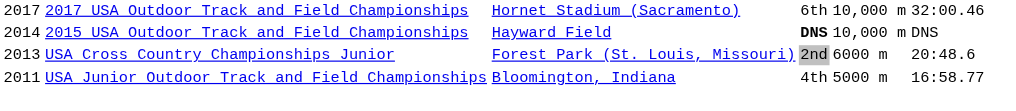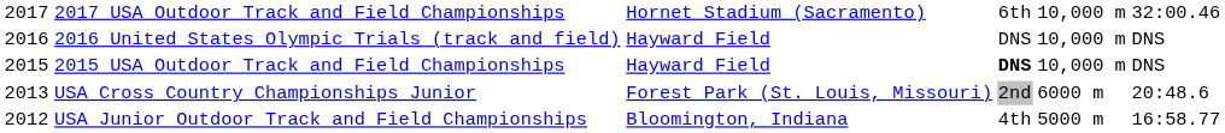 <table>
 <tr>
 <td>2017</td>
 <td><a href='#'>2017 USA Outdoor Track and Field Championships</a></td>
 <td><a href='#'>Hornet Stadium (Sacramento)</a></td>
 <td>6th</td>
 <td>10,000 m</td>
 <td>32:00.46</td>
 </tr>
 <tr>
-<td>2014</td>
+<td>2016</td>
+<td><a href='#'>2016 United States Olympic Trials (track and field)</a></td>
+<td><a href='#'>Hayward Field</a></td>
+<td>DNS</td>
+<td>10,000 m</td>
+<td>DNS</td>
+</tr>
+<tr>
+<td>2015</td>
 <td><a href='#'>2015 USA Outdoor Track and Field Championships</a></td>
 <td><a href='#'>Hayward Field</a></td>
 <td><strong>DNS</strong></td>
 <td>10,000 m</td>
 <td>DNS</td>
 </tr>
 <tr>
 <td>2013</td>
 <td><a href='#'>USA Cross Country Championships Junior</a></td>
 <td><a href='#'>Forest Park (St. Louis, Missouri)</a></td>
 <td bgcolor=silver>2nd</td>
 <td>6000 m</td>
 <td>20:48.6</td>
 </tr>
 <tr>
-<td>2011</td>
+<td>2012</td>
 <td><a href='#'>USA Junior Outdoor Track and Field Championships</a></td>
 <td><a href='#'>Bloomington, Indiana</a></td>
 <td>4th</td>
 <td>5000 m</td>
 <td>16:58.77</td>
 </tr>
 </table>
